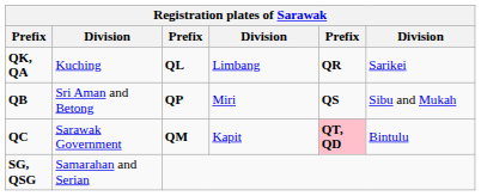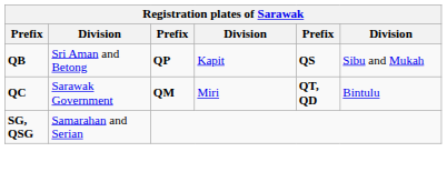 <table class="wikitable">
 <tr>
 <th align="center" colspan="6">Registration plates of <a href='#'>Sarawak</a></th>
 </tr>
 <tr>
 <th scope="col" width="50px">Prefix</th>
 <th scope="col" width="125px">Division</th>
 <th scope="col" width="50px">Prefix</th>
 <th scope="col" width="125px">Division</th>
 <th scope="col" width="50px">Prefix</th>
 <th scope="col" width="125px">Division</th>
 </tr>
 <tr>
-<td><strong>QK, QA</strong></td>
-<td><a href='#'>Kuching</a></td>
-<td><strong>QL</strong></td>
-<td><a href='#'>Limbang</a></td>
-<td><strong>QR</strong></td>
-<td><a href='#'>Sarikei</a></td>
-</tr>
-<tr>
 <td><strong>QB</strong></td>
 <td><a href='#'>Sri Aman</a> and <a href='#'>Betong</a></td>
 <td><strong>QP</strong></td>
-<td><a href='#'>Miri</a></td>
+<td><a href='#'>Kapit</a></td>
 <td><strong>QS</strong></td>
 <td><a href='#'>Sibu</a> and <a href='#'>Mukah</a></td>
 </tr>
 <tr>
 <td><strong>QC</strong></td>
 <td><a href='#'>Sarawak Government</a></td>
 <td><strong>QM</strong></td>
-<td><a href='#'>Kapit</a></td>
-<td style="background: pink;"><strong>QT, QD</strong></td>
+<td><a href='#'>Miri</a></td>
+<td><strong>QT, QD</strong></td>
 <td><a href='#'>Bintulu</a></td>
 </tr>
 <tr>
 <td><strong>SG, QSG</strong></td>
 <td><a href='#'>Samarahan</a> and <a href='#'>Serian</a></td>
 </tr>
 </table>
